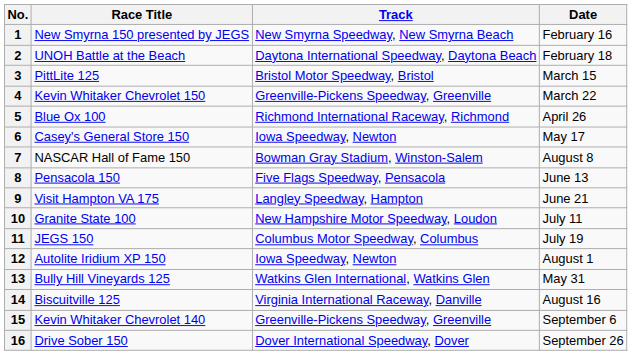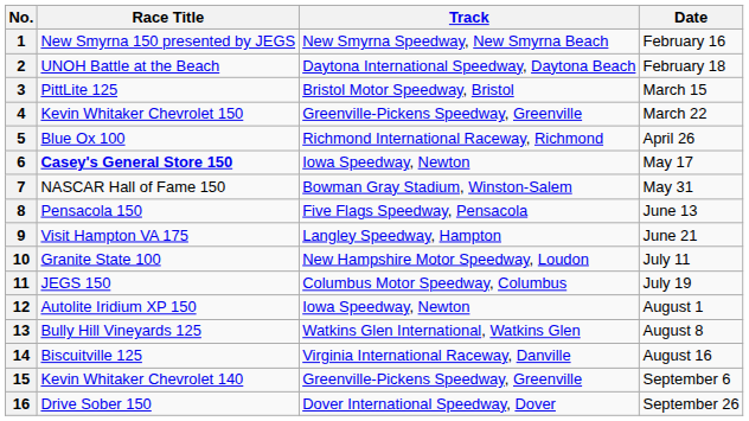 <table class="wikitable" style="font-size:85%;">
 <tr>
 <th>No.</th>
 <th>Race Title</th>
 <th><a href='#'>Track</a></th>
 <th>Date</th>
 </tr>
 <tr>
 <th>1</th>
 <td><a href='#'>New Smyrna 150 presented by JEGS</a></td>
 <td><a href='#'>New Smyrna Speedway</a>, <a href='#'>New Smyrna Beach</a></td>
 <td>February 16</td>
 </tr>
 <tr>
 <th>2</th>
 <td><a href='#'>UNOH Battle at the Beach</a></td>
 <td><a href='#'>Daytona International Speedway</a>, <a href='#'>Daytona Beach</a></td>
 <td>February 18</td>
 </tr>
 <tr>
 <th>3</th>
 <td><a href='#'>PittLite 125</a></td>
 <td><a href='#'>Bristol Motor Speedway</a>, <a href='#'>Bristol</a></td>
 <td>March 15</td>
 </tr>
 <tr>
 <th>4</th>
 <td><a href='#'>Kevin Whitaker Chevrolet 150</a></td>
 <td><a href='#'>Greenville-Pickens Speedway</a>, <a href='#'>Greenville</a></td>
 <td>March 22</td>
 </tr>
 <tr>
 <th>5</th>
 <td><a href='#'>Blue Ox 100</a></td>
 <td><a href='#'>Richmond International Raceway</a>, <a href='#'>Richmond</a></td>
 <td>April 26</td>
 </tr>
 <tr>
 <th>6</th>
-<td><a href='#'>Casey's General Store 150</a></td>
+<td><strong><a href='#'>Casey's General Store 150</a></strong></td>
 <td><a href='#'>Iowa Speedway</a>, <a href='#'>Newton</a></td>
 <td>May 17</td>
 </tr>
 <tr>
 <th>7</th>
 <td>NASCAR Hall of Fame 150</td>
 <td><a href='#'>Bowman Gray Stadium</a>, <a href='#'>Winston-Salem</a></td>
-<td>August 8</td>
+<td>May 31</td>
 </tr>
 <tr>
 <th>8</th>
 <td><a href='#'>Pensacola 150</a></td>
 <td><a href='#'>Five Flags Speedway</a>, <a href='#'>Pensacola</a></td>
 <td>June 13</td>
 </tr>
 <tr>
 <th>9</th>
 <td><a href='#'>Visit Hampton VA 175</a></td>
 <td><a href='#'>Langley Speedway</a>, <a href='#'>Hampton</a></td>
 <td>June 21</td>
 </tr>
 <tr>
 <th>10</th>
 <td><a href='#'>Granite State 100</a></td>
 <td><a href='#'>New Hampshire Motor Speedway</a>, <a href='#'>Loudon</a></td>
 <td>July 11</td>
 </tr>
 <tr>
 <th>11</th>
 <td><a href='#'>JEGS 150</a></td>
 <td><a href='#'>Columbus Motor Speedway</a>, <a href='#'>Columbus</a></td>
 <td>July 19</td>
 </tr>
 <tr>
 <th>12</th>
 <td><a href='#'>Autolite Iridium XP 150</a></td>
 <td><a href='#'>Iowa Speedway</a>, <a href='#'>Newton</a></td>
 <td>August 1</td>
 </tr>
 <tr>
 <th>13</th>
 <td><a href='#'>Bully Hill Vineyards 125</a></td>
 <td><a href='#'>Watkins Glen International</a>, <a href='#'>Watkins Glen</a></td>
-<td>May 31</td>
+<td>August 8</td>
 </tr>
 <tr>
 <th>14</th>
 <td><a href='#'>Biscuitville 125</a></td>
 <td><a href='#'>Virginia International Raceway</a>, <a href='#'>Danville</a></td>
 <td>August 16</td>
 </tr>
 <tr>
 <th>15</th>
 <td><a href='#'>Kevin Whitaker Chevrolet 140</a></td>
 <td><a href='#'>Greenville-Pickens Speedway</a>, <a href='#'>Greenville</a></td>
 <td>September 6</td>
 </tr>
 <tr>
 <th>16</th>
 <td><a href='#'>Drive Sober 150</a></td>
 <td><a href='#'>Dover International Speedway</a>, <a href='#'>Dover</a></td>
 <td>September 26</td>
 </tr>
 </table>
